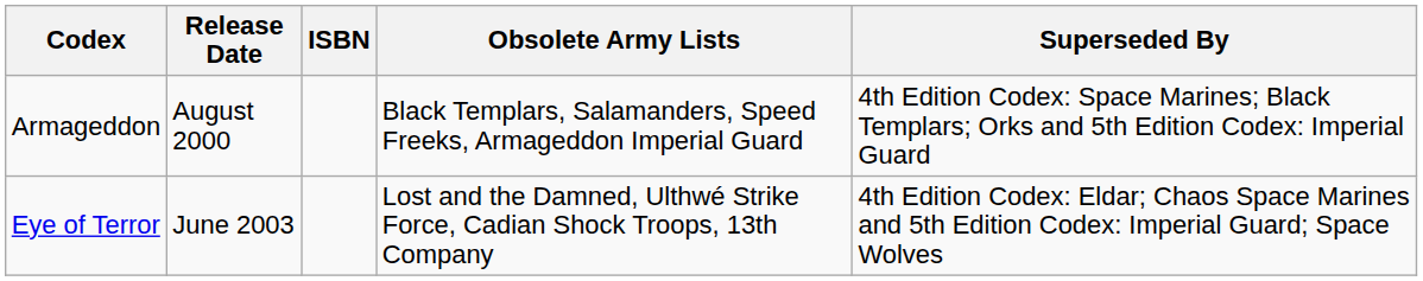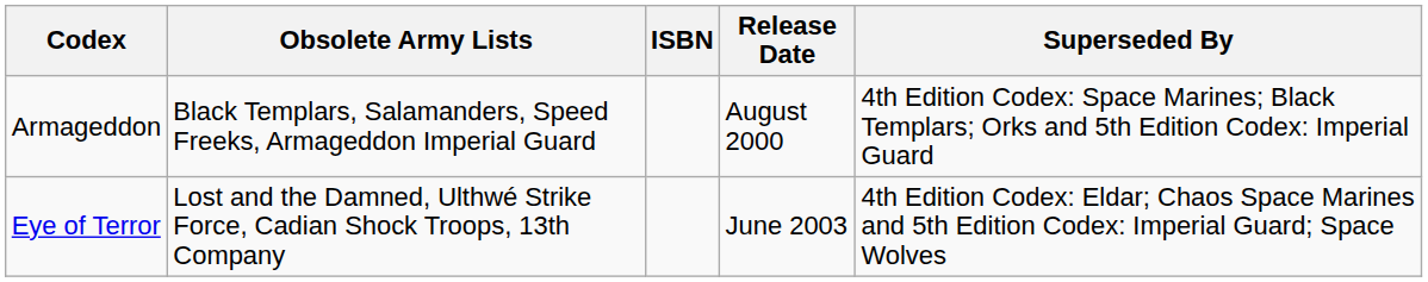 <table class="wikitable sortable">
 <tr>
 <th>Codex</th>
+<th>Obsolete Army Lists</th>
+<th>ISBN</th>
 <th>Release Date</th>
-<th>ISBN</th>
-<th>Obsolete Army Lists</th>
 <th>Superseded By</th>
 </tr>
 <tr>
 <td>Armageddon</td>
+<td>Black Templars, Salamanders, Speed Freeks, Armageddon Imperial Guard</td>
+<td></td>
 <td>August 2000</td>
-<td></td>
-<td>Black Templars, Salamanders, Speed Freeks, Armageddon Imperial Guard</td>
 <td>4th Edition Codex: Space Marines; Black Templars; Orks and 5th Edition Codex: Imperial Guard</td>
 </tr>
 <tr>
 <td><a href='#'>Eye of Terror</a></td>
+<td>Lost and the Damned, Ulthwé Strike Force, Cadian Shock Troops, 13th Company</td>
+<td></td>
 <td>June 2003</td>
-<td></td>
-<td>Lost and the Damned, Ulthwé Strike Force, Cadian Shock Troops, 13th Company</td>
 <td>4th Edition Codex: Eldar; Chaos Space Marines and 5th Edition Codex: Imperial Guard; Space Wolves</td>
 </tr>
 </table>
